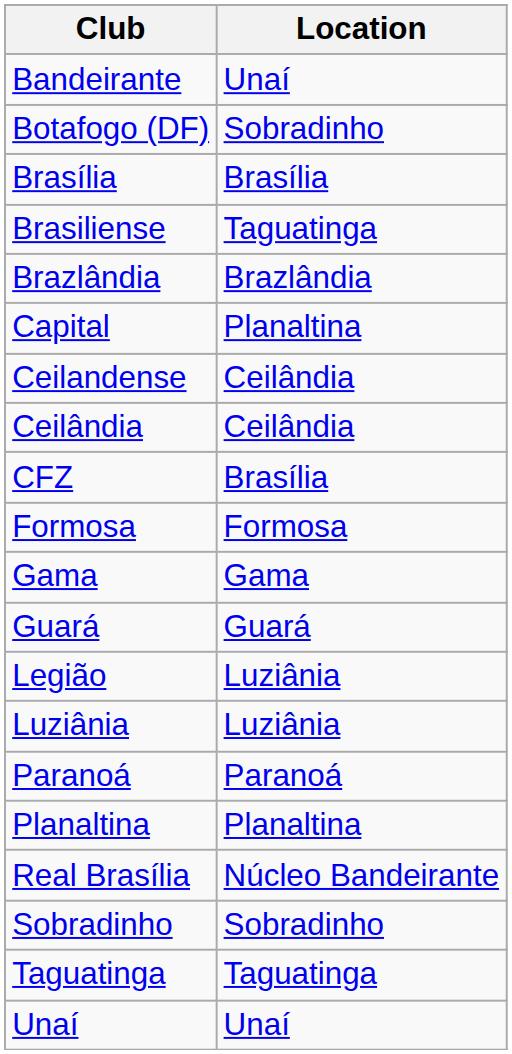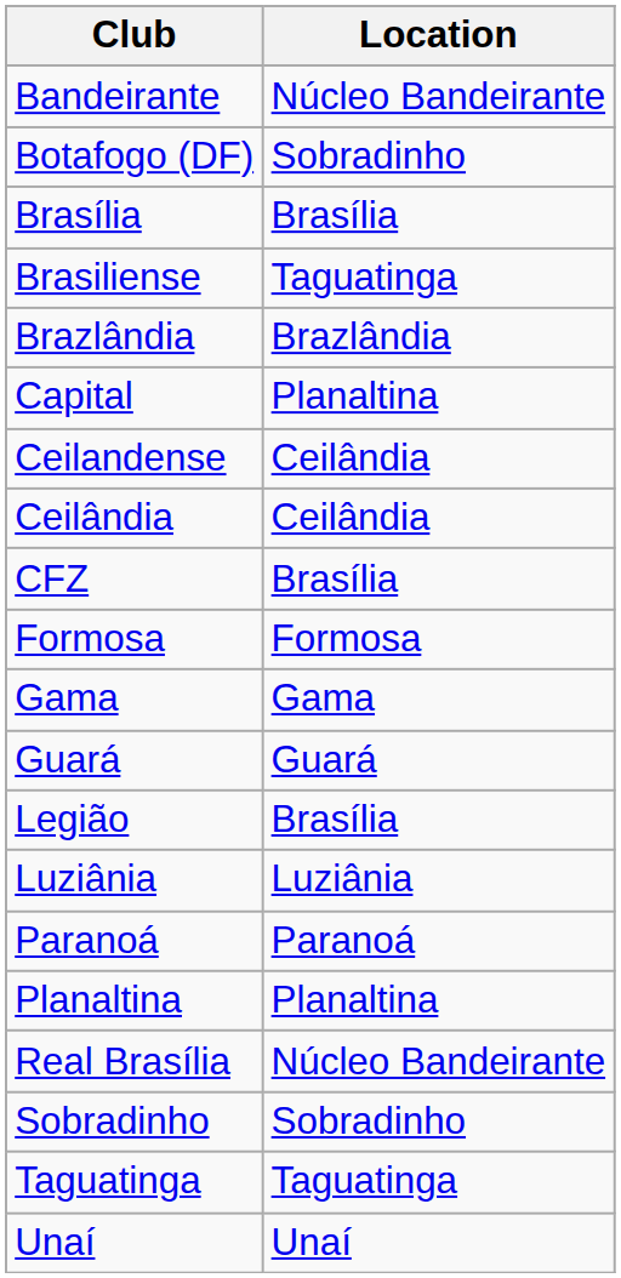 <table class="wikitable sortable">
 <tr>
 <th>Club</th>
 <th>Location</th>
 </tr>
 <tr>
 <td><a href='#'>Bandeirante</a></td>
-<td><a href='#'>Unaí</a></td>
+<td><a href='#'>Núcleo Bandeirante</a></td>
 </tr>
 <tr>
 <td><a href='#'>Botafogo (DF)</a></td>
 <td><a href='#'>Sobradinho</a></td>
 </tr>
 <tr>
 <td><a href='#'>Brasília</a></td>
 <td><a href='#'>Brasília</a></td>
 </tr>
 <tr>
 <td><a href='#'>Brasiliense</a></td>
 <td><a href='#'>Taguatinga</a></td>
 </tr>
 <tr>
 <td><a href='#'>Brazlândia</a></td>
 <td><a href='#'>Brazlândia</a></td>
 </tr>
 <tr>
 <td><a href='#'>Capital</a></td>
 <td><a href='#'>Planaltina</a></td>
 </tr>
 <tr>
 <td><a href='#'>Ceilandense</a></td>
 <td><a href='#'>Ceilândia</a></td>
 </tr>
 <tr>
 <td><a href='#'>Ceilândia</a></td>
 <td><a href='#'>Ceilândia</a></td>
 </tr>
 <tr>
 <td><a href='#'>CFZ</a></td>
 <td><a href='#'>Brasília</a></td>
 </tr>
 <tr>
 <td><a href='#'>Formosa</a></td>
 <td><a href='#'>Formosa</a></td>
 </tr>
 <tr>
 <td><a href='#'>Gama</a></td>
 <td><a href='#'>Gama</a></td>
 </tr>
 <tr>
 <td><a href='#'>Guará</a></td>
 <td><a href='#'>Guará</a></td>
 </tr>
 <tr>
 <td><a href='#'>Legião</a></td>
-<td><a href='#'>Luziânia</a></td>
+<td><a href='#'>Brasília</a></td>
 </tr>
 <tr>
 <td><a href='#'>Luziânia</a></td>
 <td><a href='#'>Luziânia</a></td>
 </tr>
 <tr>
 <td><a href='#'>Paranoá</a></td>
 <td><a href='#'>Paranoá</a></td>
 </tr>
 <tr>
 <td><a href='#'>Planaltina</a></td>
 <td><a href='#'>Planaltina</a></td>
 </tr>
 <tr>
 <td><a href='#'>Real Brasília</a></td>
 <td><a href='#'>Núcleo Bandeirante</a></td>
 </tr>
 <tr>
 <td><a href='#'>Sobradinho</a></td>
 <td><a href='#'>Sobradinho</a></td>
 </tr>
 <tr>
 <td><a href='#'>Taguatinga</a></td>
 <td><a href='#'>Taguatinga</a></td>
 </tr>
 <tr>
 <td><a href='#'>Unaí</a></td>
 <td><a href='#'>Unaí</a></td>
 </tr>
 </table>
